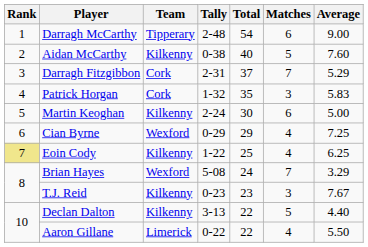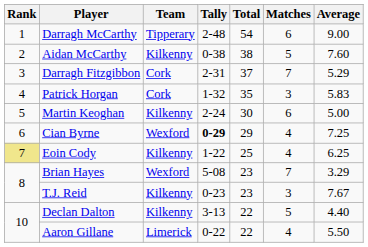 <table class="wikitable sortable">
 <tr>
 <th>Rank</th>
 <th>Player</th>
 <th>Team</th>
 <th>Tally</th>
 <th>Total</th>
 <th>Matches</th>
 <th>Average</th>
 </tr>
 <tr>
 <td rowspan="1" style="text-align:center;">1</td>
 <td><a href='#'>Darragh McCarthy</a></td>
 <td><a href='#'>Tipperary</a></td>
 <td align="center">2-48</td>
 <td align="center">54</td>
 <td align="center">6</td>
 <td align="center">9.00</td>
 </tr>
 <tr>
 <td rowspan="1" style="text-align:center;">2</td>
 <td><a href='#'>Aidan McCarthy</a></td>
 <td><a href='#'>Kilkenny</a></td>
 <td align="center">0-38</td>
-<td align="center">40</td>
+<td align="center">38</td>
 <td align="center">5</td>
 <td align="center">7.60</td>
 </tr>
 <tr>
 <td rowspan="1" style="text-align:center;">3</td>
 <td><a href='#'>Darragh Fitzgibbon</a></td>
 <td><a href='#'>Cork</a></td>
 <td align="center">2-31</td>
 <td align="center">37</td>
 <td align="center">7</td>
 <td align="center">5.29</td>
 </tr>
 <tr>
 <td rowspan="1" style="text-align:center;">4</td>
 <td><a href='#'>Patrick Horgan</a></td>
 <td><a href='#'>Cork</a></td>
 <td align="center">1-32</td>
 <td align="center">35</td>
 <td align="center">3</td>
 <td align="center">5.83</td>
 </tr>
 <tr>
 <td style="text-align:center;">5</td>
 <td><a href='#'>Martin Keoghan</a></td>
 <td><a href='#'>Kilkenny</a></td>
 <td align="center">2-24</td>
 <td align="center">30</td>
 <td align="center">6</td>
 <td align="center">5.00</td>
 </tr>
 <tr>
 <td rowspan="1" style="text-align:center;">6</td>
 <td><a href='#'>Cian Byrne</a></td>
 <td><a href='#'>Wexford</a></td>
-<td align="center">0-29</td>
+<td align="center"><strong>0-29</strong></td>
 <td align="center">29</td>
 <td align="center">4</td>
 <td align="center">7.25</td>
 </tr>
 <tr>
 <td rowspan="1" style="background: khaki; text-align:center;">7</td>
 <td><a href='#'>Eoin Cody</a></td>
 <td><a href='#'>Kilkenny</a></td>
 <td align="center">1-22</td>
 <td align="center">25</td>
 <td align="center">4</td>
 <td align="center">6.25</td>
 </tr>
 <tr>
 <td rowspan="2" style="text-align:center;">8</td>
 <td><a href='#'>Brian Hayes</a></td>
 <td><a href='#'>Wexford</a></td>
 <td align="center">5-08</td>
-<td align="center">24</td>
+<td align="center">23</td>
 <td align="center">7</td>
 <td align="center">3.29</td>
 </tr>
 <tr>
 <td><a href='#'>T.J. Reid</a></td>
 <td><a href='#'>Kilkenny</a></td>
 <td align="center">0-23</td>
 <td align="center">23</td>
 <td align="center">3</td>
 <td align="center">7.67</td>
 </tr>
 <tr>
 <td rowspan="2" style="text-align:center;">10</td>
 <td><a href='#'>Declan Dalton</a></td>
 <td><a href='#'>Kilkenny</a></td>
 <td align="center">3-13</td>
 <td align="center">22</td>
 <td align="center">5</td>
 <td align="center">4.40</td>
 </tr>
 <tr>
 <td><a href='#'>Aaron Gillane</a></td>
 <td><a href='#'>Limerick</a></td>
 <td align="center">0-22</td>
 <td align="center">22</td>
 <td align="center">4</td>
 <td align="center">5.50</td>
 </tr>
 </table>
